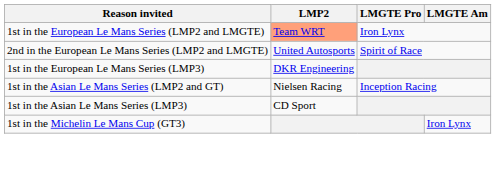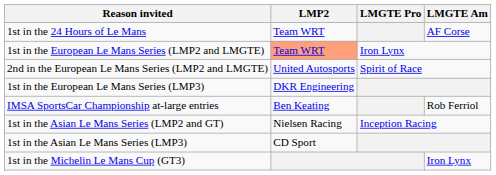 <table class="wikitable" style="font-size: 85%;">
 <tr>
 <th scope="col">Reason invited</th>
 <th scope="col">LMP2</th>
 <th scope="col">LMGTE Pro</th>
 <th scope="col">LMGTE Am</th>
+</tr>
+<tr>
+<td>1st in the <a href='#'>24 Hours of Le Mans</a></td>
+<td> <a href='#'>Team WRT</a></td>
+<th colspan="1"></th>
+<td> <a href='#'>AF Corse</a></td>
 </tr>
 <tr>
 <td>1st in the <a href='#'>European Le Mans Series</a> (LMP2 and LMGTE)</td>
 <td style="background: lightsalmon;"> <a href='#'>Team WRT</a></td>
 <td colspan="2"> <a href='#'>Iron Lynx</a></td>
 </tr>
 <tr>
 <td>2nd in the European Le Mans Series (LMP2 and LMGTE)</td>
 <td rowspan="1"> <a href='#'>United Autosports</a></td>
 <td colspan="2"> <a href='#'>Spirit of Race</a></td>
 </tr>
 <tr>
 <td>1st in the European Le Mans Series (LMP3)</td>
 <td rowspan="1"> <a href='#'>DKR Engineering</a></td>
 <th colspan="2"></th>
 </tr>
 <tr>
+<td><a href='#'>IMSA SportsCar Championship</a> at-large entries</td>
+<td> <a href='#'>Ben Keating</a></td>
+<th colspan="1"></th>
+<td> Rob Ferriol</td>
+</tr>
+<tr>
 <td>1st in the <a href='#'>Asian Le Mans Series</a> (LMP2 and GT)</td>
 <td rowspan="1"> Nielsen Racing</td>
 <td colspan="2"> <a href='#'>Inception Racing</a></td>
 </tr>
 <tr>
 <td>1st in the Asian Le Mans Series (LMP3)</td>
 <td colspan="1"> CD Sport</td>
 <th colspan="2"></th>
 </tr>
 <tr>
 <td>1st in the <a href='#'>Michelin Le Mans Cup</a> (GT3)</td>
 <th colspan="2"></th>
 <td> <a href='#'>Iron Lynx</a></td>
 </tr>
 </table>
